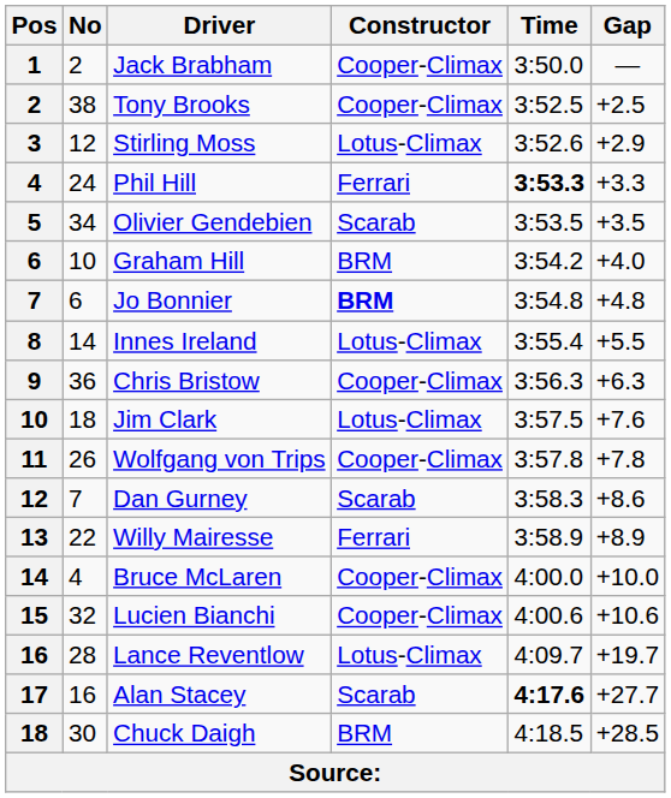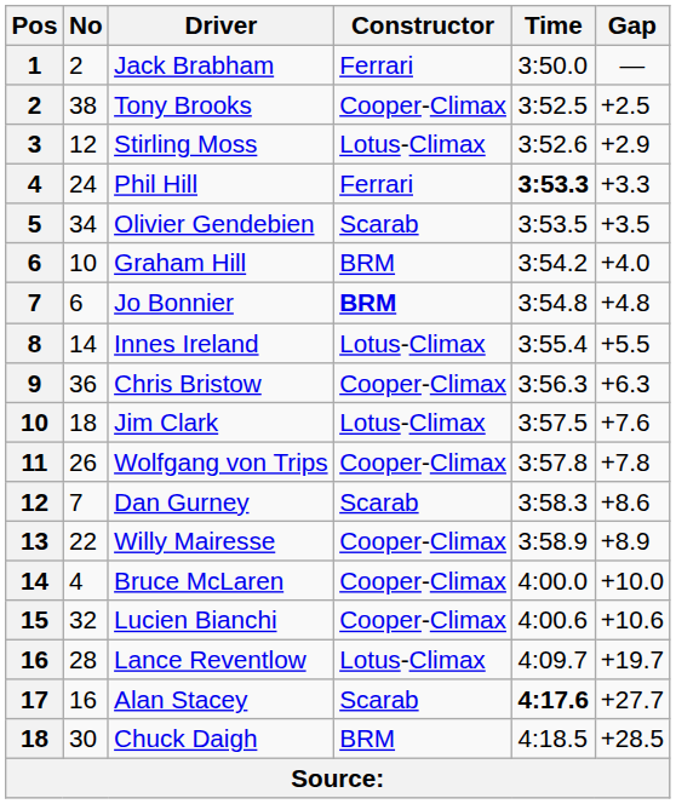 <table class="wikitable sortable" style="font-size: 95%">
 <tr>
 <th>Pos</th>
 <th>No</th>
 <th>Driver</th>
 <th>Constructor</th>
 <th>Time</th>
 <th>Gap</th>
 </tr>
 <tr>
 <th>1</th>
 <td>2</td>
 <td> <a href='#'>Jack Brabham</a></td>
-<td><a href='#'>Cooper</a>-<a href='#'>Climax</a></td>
+<td><a href='#'>Ferrari</a></td>
 <td>3:50.0</td>
 <td align="center">—</td>
 </tr>
 <tr>
 <th>2</th>
 <td>38</td>
 <td> <a href='#'>Tony Brooks</a></td>
 <td><a href='#'>Cooper</a>-<a href='#'>Climax</a></td>
 <td>3:52.5</td>
 <td>+2.5</td>
 </tr>
 <tr>
 <th>3</th>
 <td>12</td>
 <td> <a href='#'>Stirling Moss</a></td>
 <td><a href='#'>Lotus</a>-<a href='#'>Climax</a></td>
 <td>3:52.6</td>
 <td>+2.9</td>
 </tr>
 <tr>
 <th>4</th>
 <td>24</td>
 <td> <a href='#'>Phil Hill</a></td>
 <td><a href='#'>Ferrari</a></td>
 <td><strong>3:53.3</strong></td>
 <td>+3.3</td>
 </tr>
 <tr>
 <th>5</th>
 <td>34</td>
 <td> <a href='#'>Olivier Gendebien</a></td>
 <td><a href='#'>Scarab</a></td>
 <td>3:53.5</td>
 <td>+3.5</td>
 </tr>
 <tr>
 <th>6</th>
 <td>10</td>
 <td> <a href='#'>Graham Hill</a></td>
 <td><a href='#'>BRM</a></td>
 <td>3:54.2</td>
 <td>+4.0</td>
 </tr>
 <tr>
 <th>7</th>
 <td>6</td>
 <td> <a href='#'>Jo Bonnier</a></td>
 <td><strong><a href='#'>BRM</a></strong></td>
 <td>3:54.8</td>
 <td>+4.8</td>
 </tr>
 <tr>
 <th>8</th>
 <td>14</td>
 <td> <a href='#'>Innes Ireland</a></td>
 <td><a href='#'>Lotus</a>-<a href='#'>Climax</a></td>
 <td>3:55.4</td>
 <td>+5.5</td>
 </tr>
 <tr>
 <th>9</th>
 <td>36</td>
 <td> <a href='#'>Chris Bristow</a></td>
 <td><a href='#'>Cooper</a>-<a href='#'>Climax</a></td>
 <td>3:56.3</td>
 <td>+6.3</td>
 </tr>
 <tr>
 <th>10</th>
 <td>18</td>
 <td> <a href='#'>Jim Clark</a></td>
 <td><a href='#'>Lotus</a>-<a href='#'>Climax</a></td>
 <td>3:57.5</td>
 <td>+7.6</td>
 </tr>
 <tr>
 <th>11</th>
 <td>26</td>
 <td> <a href='#'>Wolfgang von Trips</a></td>
 <td><a href='#'>Cooper</a>-<a href='#'>Climax</a></td>
 <td>3:57.8</td>
 <td>+7.8</td>
 </tr>
 <tr>
 <th>12</th>
 <td>7</td>
 <td> <a href='#'>Dan Gurney</a></td>
 <td><a href='#'>Scarab</a></td>
 <td>3:58.3</td>
 <td>+8.6</td>
 </tr>
 <tr>
 <th>13</th>
 <td>22</td>
 <td> <a href='#'>Willy Mairesse</a></td>
-<td><a href='#'>Ferrari</a></td>
+<td><a href='#'>Cooper</a>-<a href='#'>Climax</a></td>
 <td>3:58.9</td>
 <td>+8.9</td>
 </tr>
 <tr>
 <th>14</th>
 <td>4</td>
 <td> <a href='#'>Bruce McLaren</a></td>
 <td><a href='#'>Cooper</a>-<a href='#'>Climax</a></td>
 <td>4:00.0</td>
 <td>+10.0</td>
 </tr>
 <tr>
 <th>15</th>
 <td>32</td>
 <td> <a href='#'>Lucien Bianchi</a></td>
 <td><a href='#'>Cooper</a>-<a href='#'>Climax</a></td>
 <td>4:00.6</td>
 <td>+10.6</td>
 </tr>
 <tr>
 <th>16</th>
 <td>28</td>
 <td> <a href='#'>Lance Reventlow</a></td>
 <td><a href='#'>Lotus</a>-<a href='#'>Climax</a></td>
 <td>4:09.7</td>
 <td>+19.7</td>
 </tr>
 <tr>
 <th>17</th>
 <td>16</td>
 <td> <a href='#'>Alan Stacey</a></td>
 <td><a href='#'>Scarab</a></td>
 <td><strong>4:17.6</strong></td>
 <td>+27.7</td>
 </tr>
 <tr>
 <th>18</th>
 <td>30</td>
 <td> <a href='#'>Chuck Daigh</a></td>
 <td><a href='#'>BRM</a></td>
 <td>4:18.5</td>
 <td>+28.5</td>
 </tr>
 <tr>
 <th colspan="6">Source:</th>
 </tr>
 </table>
